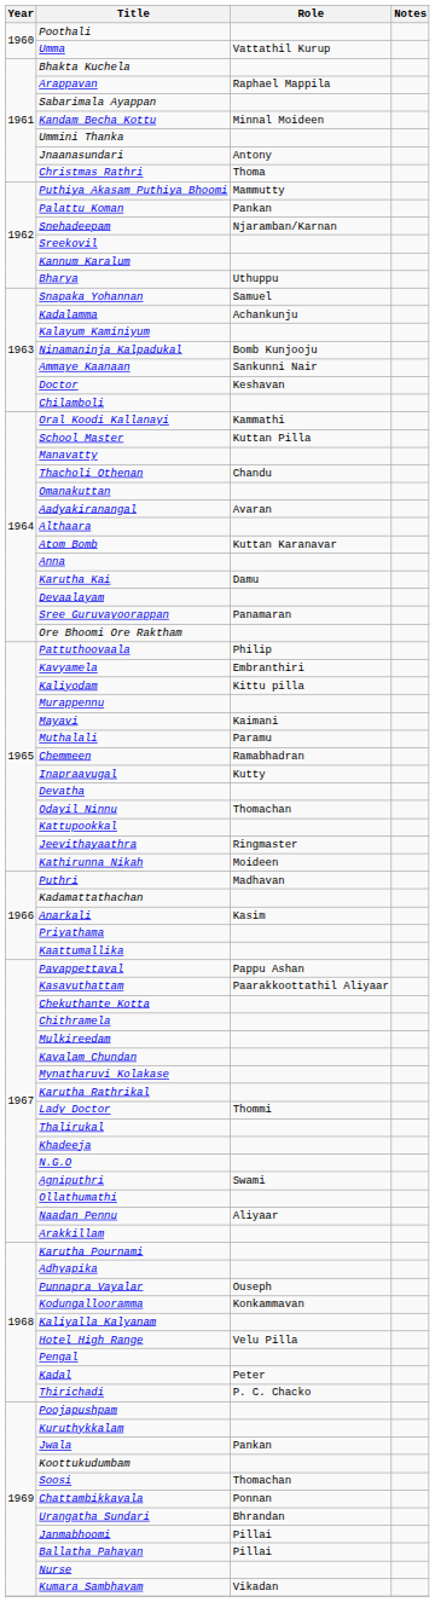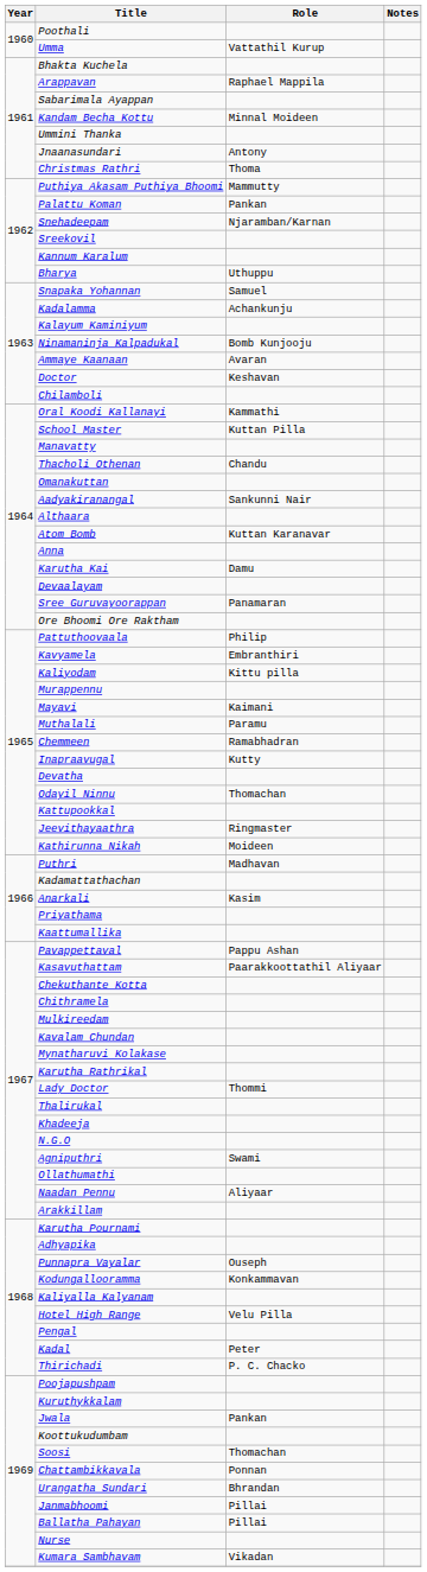 <table class="wikitable sortable">
 <tr>
 <th>Year</th>
 <th>Title</th>
 <th>Role</th>
 <th class="unsortable">Notes</th>
 </tr>
 <tr>
 <td rowspan=2>1960</td>
 <td><em>Poothali</em></td>
 <td></td>
 <td></td>
 </tr>
 <tr>
 <td><em><a href='#'>Umma</a></em></td>
 <td>Vattathil Kurup</td>
 <td></td>
 </tr>
 <tr>
 <td rowspan=7>1961</td>
 <td><em>Bhakta Kuchela</em></td>
 <td></td>
 <td></td>
 </tr>
 <tr>
 <td><em><a href='#'>Arappavan</a></em></td>
 <td>Raphael Mappila</td>
 <td></td>
 </tr>
 <tr>
 <td><em>Sabarimala Ayappan</em></td>
 <td></td>
 <td></td>
 </tr>
 <tr>
 <td><em><a href='#'>Kandam Becha Kottu</a></em></td>
 <td>Minnal Moideen</td>
 <td></td>
 </tr>
 <tr>
 <td><em>Ummini Thanka</em></td>
 <td></td>
 <td></td>
 </tr>
 <tr>
 <td><em>Jnaanasundari</em></td>
 <td>Antony</td>
 <td></td>
 </tr>
 <tr>
 <td><em><a href='#'>Christmas Rathri</a></em></td>
 <td>Thoma</td>
 <td></td>
 </tr>
 <tr>
 <td rowspan=6>1962</td>
 <td><em><a href='#'>Puthiya Akasam Puthiya Bhoomi</a></em></td>
 <td>Mammutty</td>
 <td></td>
 </tr>
 <tr>
 <td><em><a href='#'>Palattu Koman</a></em></td>
 <td>Pankan</td>
 <td></td>
 </tr>
 <tr>
 <td><em><a href='#'>Snehadeepam</a></em></td>
 <td>Njaramban/Karnan</td>
 <td></td>
 </tr>
 <tr>
 <td><em><a href='#'>Sreekovil</a></em></td>
 <td></td>
 <td></td>
 </tr>
 <tr>
 <td><em><a href='#'>Kannum Karalum</a></em></td>
 <td></td>
 <td></td>
 </tr>
 <tr>
 <td><em><a href='#'>Bharya</a></em></td>
 <td>Uthuppu</td>
 <td></td>
 </tr>
 <tr>
 <td rowspan=7>1963</td>
 <td><em><a href='#'>Snapaka Yohannan</a></em></td>
 <td>Samuel</td>
 <td></td>
 </tr>
 <tr>
 <td><em><a href='#'>Kadalamma</a></em></td>
 <td>Achankunju</td>
 <td></td>
 </tr>
 <tr>
 <td><em><a href='#'>Kalayum Kaminiyum</a></em></td>
 <td></td>
 <td></td>
 </tr>
 <tr>
 <td><em><a href='#'>Ninamaninja Kalpadukal</a></em></td>
 <td>Bomb Kunjooju</td>
 <td></td>
 </tr>
 <tr>
 <td><em><a href='#'>Ammaye Kaanaan</a></em></td>
-<td>Sankunni Nair</td>
+<td>Avaran</td>
 <td></td>
 </tr>
 <tr>
 <td><em><a href='#'>Doctor</a></em></td>
 <td>Keshavan</td>
 <td></td>
 </tr>
 <tr>
 <td><em><a href='#'>Chilamboli</a></em></td>
 <td></td>
 <td></td>
 </tr>
 <tr>
 <td rowspan=13>1964</td>
 <td><em><a href='#'>Oral Koodi Kallanayi</a></em></td>
 <td>Kammathi</td>
 <td></td>
 </tr>
 <tr>
 <td><em><a href='#'>School Master</a></em></td>
 <td>Kuttan Pilla</td>
 <td></td>
 </tr>
 <tr>
 <td><em><a href='#'>Manavatty</a></em></td>
 <td></td>
 <td></td>
 </tr>
 <tr>
 <td><em><a href='#'>Thacholi Othenan</a></em></td>
 <td>Chandu</td>
 <td></td>
 </tr>
 <tr>
 <td><em><a href='#'>Omanakuttan</a></em></td>
 <td></td>
 <td></td>
 </tr>
 <tr>
 <td><em><a href='#'>Aadyakiranangal</a></em></td>
-<td>Avaran</td>
+<td>Sankunni Nair</td>
 <td></td>
 </tr>
 <tr>
 <td><em><a href='#'>Althaara</a></em></td>
 <td></td>
 <td></td>
 </tr>
 <tr>
 <td><em><a href='#'>Atom Bomb</a></em></td>
 <td>Kuttan Karanavar</td>
 <td></td>
 </tr>
 <tr>
 <td><em><a href='#'>Anna</a></em></td>
 <td></td>
 <td></td>
 </tr>
 <tr>
 <td><em><a href='#'>Karutha Kai</a></em></td>
 <td>Damu</td>
 <td></td>
 </tr>
 <tr>
 <td><em><a href='#'>Devaalayam</a></em></td>
 <td></td>
 <td></td>
 </tr>
 <tr>
 <td><em><a href='#'>Sree Guruvayoorappan</a></em></td>
 <td>Panamaran</td>
 <td></td>
 </tr>
 <tr>
 <td><em>Ore Bhoomi Ore Raktham</em></td>
 <td></td>
 <td></td>
 </tr>
 <tr>
 <td rowspan=13>1965</td>
 <td><em><a href='#'>Pattuthoovaala</a></em></td>
 <td>Philip</td>
 <td></td>
 </tr>
 <tr>
 <td><em><a href='#'>Kavyamela</a></em></td>
 <td>Embranthiri</td>
 <td></td>
 </tr>
 <tr>
 <td><em><a href='#'>Kaliyodam</a></em></td>
 <td>Kittu pilla</td>
 <td></td>
 </tr>
 <tr>
 <td><em><a href='#'>Murappennu</a></em></td>
 <td></td>
 <td></td>
 </tr>
 <tr>
 <td><em><a href='#'>Mayavi</a></em></td>
 <td>Kaimani</td>
 <td></td>
 </tr>
 <tr>
 <td><em><a href='#'>Muthalali</a></em></td>
 <td>Paramu</td>
 <td></td>
 </tr>
 <tr>
 <td><em><a href='#'>Chemmeen</a></em></td>
 <td>Ramabhadran</td>
 <td></td>
 </tr>
 <tr>
 <td><em><a href='#'>Inapraavugal</a></em></td>
 <td>Kutty</td>
 <td></td>
 </tr>
 <tr>
 <td><em><a href='#'>Devatha</a></em></td>
 <td></td>
 <td></td>
 </tr>
 <tr>
 <td><em><a href='#'>Odayil Ninnu</a></em></td>
 <td>Thomachan</td>
 <td></td>
 </tr>
 <tr>
 <td><em><a href='#'>Kattupookkal</a></em></td>
 <td></td>
 <td></td>
 </tr>
 <tr>
 <td><em><a href='#'>Jeevithayaathra</a></em></td>
 <td>Ringmaster</td>
 <td></td>
 </tr>
 <tr>
 <td><em><a href='#'>Kathirunna Nikah</a></em></td>
 <td>Moideen</td>
 <td></td>
 </tr>
 <tr>
 <td rowspan=5>1966</td>
 <td><em><a href='#'>Puthri</a></em></td>
 <td>Madhavan</td>
 <td></td>
 </tr>
 <tr>
 <td><em>Kadamattathachan</em></td>
 <td></td>
 <td></td>
 </tr>
 <tr>
 <td><em><a href='#'>Anarkali</a></em></td>
 <td>Kasim</td>
 <td></td>
 </tr>
 <tr>
 <td><em><a href='#'>Priyathama</a></em></td>
 <td></td>
 <td></td>
 </tr>
 <tr>
 <td><em><a href='#'>Kaattumallika</a></em></td>
 <td></td>
 <td></td>
 </tr>
 <tr>
 <td rowspan=16>1967</td>
 <td><em><a href='#'>Pavappettaval</a></em></td>
 <td>Pappu Ashan</td>
 <td></td>
 </tr>
 <tr>
 <td><em><a href='#'>Kasavuthattam</a></em></td>
 <td>Paarakkoottathil Aliyaar</td>
 <td></td>
 </tr>
 <tr>
 <td><em><a href='#'>Chekuthante Kotta</a></em></td>
 <td></td>
 <td></td>
 </tr>
 <tr>
 <td><em><a href='#'>Chithramela</a></em></td>
 <td></td>
 <td></td>
 </tr>
 <tr>
 <td><em><a href='#'>Mulkireedam</a></em></td>
 <td></td>
 <td></td>
 </tr>
 <tr>
 <td><em><a href='#'>Kavalam Chundan</a></em></td>
 <td></td>
 <td></td>
 </tr>
 <tr>
 <td><em><a href='#'>Mynatharuvi Kolakase</a></em></td>
 <td></td>
 <td></td>
 </tr>
 <tr>
 <td><em><a href='#'>Karutha Rathrikal</a></em></td>
 <td></td>
 <td></td>
 </tr>
 <tr>
 <td><em><a href='#'>Lady Doctor</a></em></td>
 <td>Thommi</td>
 <td></td>
 </tr>
 <tr>
 <td><em><a href='#'>Thalirukal</a></em></td>
 <td></td>
 <td></td>
 </tr>
 <tr>
 <td><em><a href='#'>Khadeeja</a></em></td>
 <td></td>
 <td></td>
 </tr>
 <tr>
 <td><em><a href='#'>N.G.O</a></em></td>
 <td></td>
 <td></td>
 </tr>
 <tr>
 <td><em><a href='#'>Agniputhri</a></em></td>
 <td>Swami</td>
 <td></td>
 </tr>
 <tr>
 <td><em><a href='#'>Ollathumathi</a></em></td>
 <td></td>
 <td></td>
 </tr>
 <tr>
 <td><em><a href='#'>Naadan Pennu</a></em></td>
 <td>Aliyaar</td>
 <td></td>
 </tr>
 <tr>
 <td><em><a href='#'>Arakkillam</a></em></td>
 <td></td>
 <td></td>
 </tr>
 <tr>
 <td rowspan=9>1968</td>
 <td><em><a href='#'>Karutha Pournami</a></em></td>
 <td></td>
 <td></td>
 </tr>
 <tr>
 <td><em><a href='#'>Adhyapika</a></em></td>
 <td></td>
 <td></td>
 </tr>
 <tr>
 <td><em><a href='#'>Punnapra Vayalar</a></em></td>
 <td>Ouseph</td>
 <td></td>
 </tr>
 <tr>
 <td><em><a href='#'>Kodungallooramma</a></em></td>
 <td>Konkammavan</td>
 <td></td>
 </tr>
 <tr>
 <td><em><a href='#'>Kaliyalla Kalyanam</a></em></td>
 <td></td>
 <td></td>
 </tr>
 <tr>
 <td><em><a href='#'>Hotel High Range</a></em></td>
 <td>Velu Pilla</td>
 <td></td>
 </tr>
 <tr>
 <td><em><a href='#'>Pengal</a></em></td>
 <td></td>
 <td></td>
 </tr>
 <tr>
 <td><em><a href='#'>Kadal</a></em></td>
 <td>Peter</td>
 <td></td>
 </tr>
 <tr>
 <td><em><a href='#'>Thirichadi</a></em></td>
 <td>P. C. Chacko</td>
 <td></td>
 </tr>
 <tr>
 <td rowspan=11>1969</td>
 <td><em><a href='#'>Poojapushpam</a></em></td>
 <td></td>
 <td></td>
 </tr>
 <tr>
 <td><em><a href='#'>Kuruthykkalam</a></em></td>
 <td></td>
 <td></td>
 </tr>
 <tr>
 <td><em><a href='#'>Jwala</a></em></td>
 <td>Pankan</td>
 <td></td>
 </tr>
 <tr>
 <td><em>Koottukudumbam</em></td>
 <td></td>
 <td></td>
 </tr>
 <tr>
 <td><em><a href='#'>Soosi</a></em></td>
 <td>Thomachan</td>
 <td></td>
 </tr>
 <tr>
 <td><em><a href='#'>Chattambikkavala</a></em></td>
 <td>Ponnan</td>
 <td></td>
 </tr>
 <tr>
 <td><em><a href='#'>Urangatha Sundari</a></em></td>
 <td>Bhrandan</td>
 <td></td>
 </tr>
 <tr>
 <td><em><a href='#'>Janmabhoomi</a></em></td>
 <td>Pillai</td>
 <td></td>
 </tr>
 <tr>
 <td><em><a href='#'>Ballatha Pahayan</a></em></td>
 <td>Pillai</td>
 <td></td>
 </tr>
 <tr>
 <td><em><a href='#'>Nurse</a></em></td>
 <td></td>
 <td></td>
 </tr>
 <tr>
 <td><em><a href='#'>Kumara Sambhavam</a></em></td>
 <td>Vikadan</td>
 <td></td>
 </tr>
 <tr>
 </tr>
 </table>
